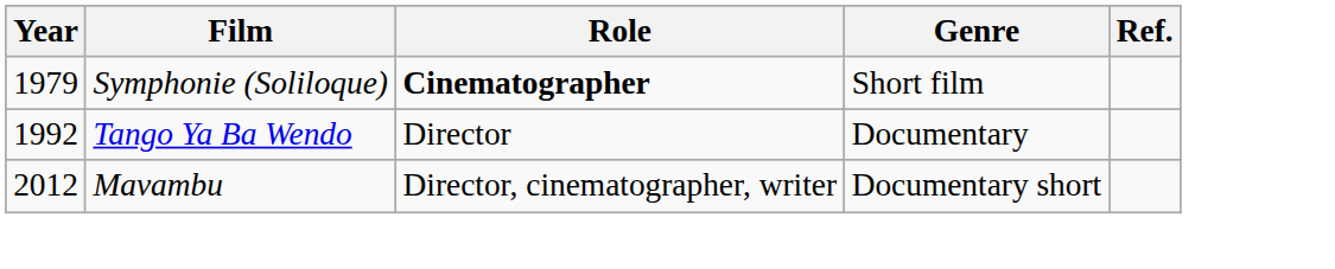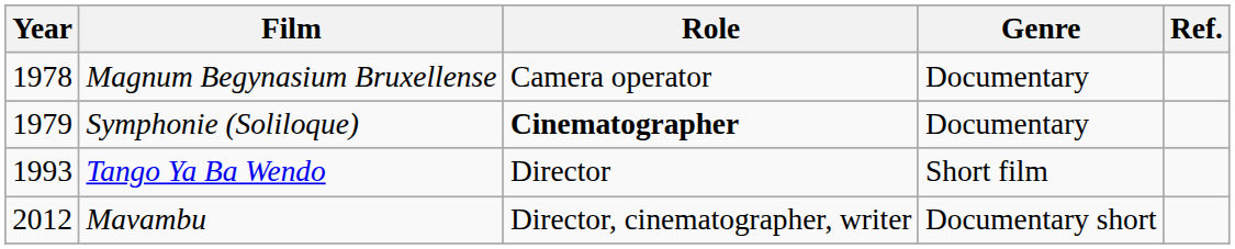 <table class="wikitable">
 <tr>
 <th>Year</th>
 <th>Film</th>
 <th>Role</th>
 <th>Genre</th>
 <th>Ref.</th>
 </tr>
 <tr>
+<td>1978</td>
+<td><em>Magnum Begynasium Bruxellense</em></td>
+<td>Camera operator</td>
+<td>Documentary</td>
+<td></td>
+</tr>
+<tr>
 <td>1979</td>
 <td><em>Symphonie (Soliloque)</em></td>
 <td><strong>Cinematographer</strong></td>
-<td>Short film</td>
+<td>Documentary</td>
 <td></td>
 </tr>
 <tr>
-<td>1992</td>
+<td>1993</td>
 <td><em><a href='#'>Tango Ya Ba Wendo</a></em></td>
 <td>Director</td>
-<td>Documentary</td>
+<td>Short film</td>
 <td></td>
 </tr>
 <tr>
 <td>2012</td>
 <td><em>Mavambu</em></td>
 <td>Director, cinematographer, writer</td>
 <td>Documentary short</td>
 <td></td>
 </tr>
 </table>
